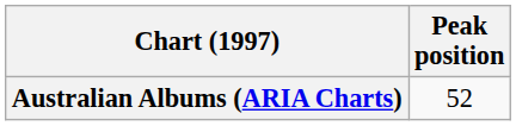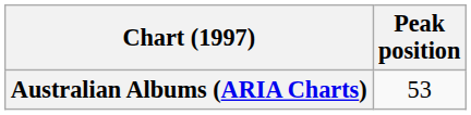 <table class="wikitable sortable plainrowheaders" style="text-align:center">
 <tr>
 <th scope="col">Chart (1997)</th>
 <th scope="col">Peak<br>position</th>
 </tr>
 <tr>
 <th scope="row">Australian Albums (<a href='#'>ARIA Charts</a>)</th>
-<td>52</td>
+<td>53</td>
 </tr>
 </table>
